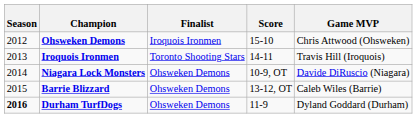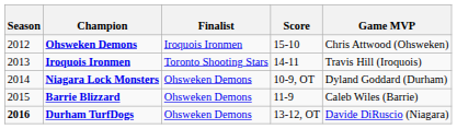 <table class="wikitable" border="1">
 <tr>
 <th><br>Season</th>
 <th><br>Champion</th>
 <th><br>Finalist</th>
 <th><br>Score</th>
 <th><br>Game MVP</th>
 </tr>
 <tr>
 <td>2012</td>
 <td><strong><a href='#'>Ohsweken Demons</a></strong></td>
 <td><a href='#'>Iroquois Ironmen</a></td>
 <td>15-10</td>
 <td>Chris Attwood (Ohsweken)</td>
 </tr>
 <tr>
 <td>2013</td>
 <td><strong><a href='#'>Iroquois Ironmen</a></strong></td>
 <td><a href='#'>Toronto Shooting Stars</a></td>
 <td>14-11</td>
 <td>Travis Hill (Iroquois)</td>
 </tr>
 <tr>
 <td>2014</td>
 <td><strong><a href='#'>Niagara Lock Monsters</a></strong></td>
 <td><a href='#'>Ohsweken Demons</a></td>
 <td>10-9, OT</td>
-<td><a href='#'>Davide DiRuscio</a> (Niagara)</td>
+<td>Dyland Goddard (Durham)</td>
 </tr>
 <tr>
 <td>2015</td>
 <td><strong><a href='#'>Barrie Blizzard</a></strong></td>
 <td><a href='#'>Ohsweken Demons</a></td>
-<td>13-12, OT</td>
+<td>11-9</td>
 <td>Caleb Wiles (Barrie)</td>
 </tr>
 <tr>
 <td><strong>2016</strong></td>
 <td><strong><a href='#'>Durham TurfDogs</a></strong></td>
 <td><a href='#'>Ohsweken Demons</a></td>
-<td>11-9</td>
-<td>Dyland Goddard (Durham)</td>
+<td>13-12, OT</td>
+<td><a href='#'>Davide DiRuscio</a> (Niagara)</td>
 </tr>
 </table>
